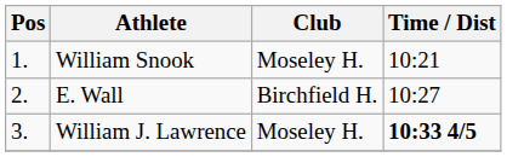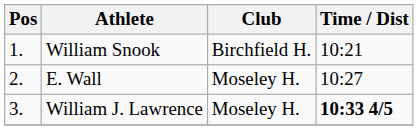 <table class="wikitable">
 <tr>
 <th>Pos</th>
 <th>Athlete</th>
 <th>Club</th>
 <th>Time / Dist</th>
 </tr>
 <tr>
 <td>1.</td>
 <td>William Snook</td>
-<td>Moseley H.</td>
+<td>Birchfield H.</td>
 <td>10:21</td>
 </tr>
 <tr>
 <td>2.</td>
 <td>E. Wall</td>
-<td>Birchfield H.</td>
+<td>Moseley H.</td>
 <td>10:27</td>
 </tr>
 <tr>
 <td>3.</td>
 <td>William J. Lawrence</td>
 <td>Moseley H.</td>
 <td><strong>10:33 4/5</strong></td>
 </tr>
 <tr>
 </tr>
 </table>
